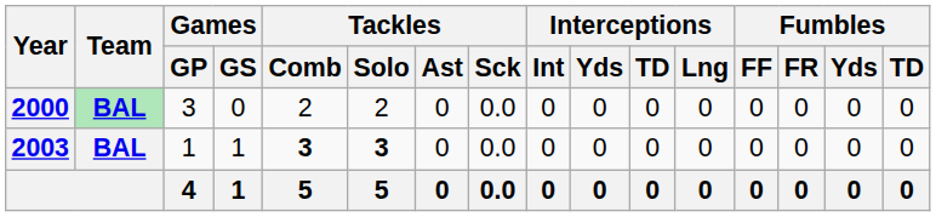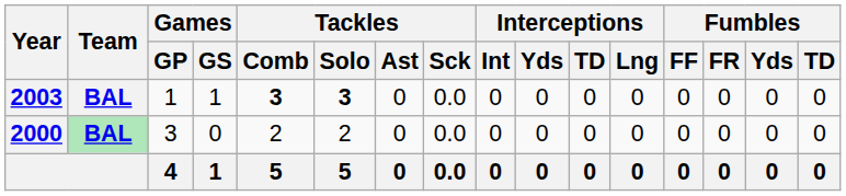 <table class="wikitable" style="text-align:center">
 <tr>
 <th rowspan="2">Year</th>
 <th rowspan="2">Team</th>
 <th colspan="2">Games</th>
 <th colspan="4">Tackles</th>
 <th colspan="4">Interceptions</th>
 <th colspan="4">Fumbles</th>
 </tr>
 <tr>
 <th>GP</th>
 <th>GS</th>
 <th>Comb</th>
 <th>Solo</th>
 <th>Ast</th>
 <th>Sck</th>
 <th>Int</th>
 <th>Yds</th>
 <th>TD</th>
 <th>Lng</th>
 <th>FF</th>
 <th>FR</th>
 <th>Yds</th>
 <th>TD</th>
 </tr>
 <tr>
-<th><a href='#'>2000</a></th>
-<th style="background:#afe6ba; width:3em;"><a href='#'>BAL</a></th>
-<td>3</td>
-<td>0</td>
-<td>2</td>
-<td>2</td>
+<th><a href='#'>2003</a></th>
+<th><a href='#'>BAL</a></th>
+<td>1</td>
+<td>1</td>
+<td><strong>3</strong></td>
+<td><strong>3</strong></td>
 <td>0</td>
 <td>0.0</td>
 <td>0</td>
 <td>0</td>
 <td>0</td>
 <td>0</td>
 <td>0</td>
 <td>0</td>
 <td>0</td>
 <td>0</td>
 </tr>
 <tr>
-<th><a href='#'>2003</a></th>
-<th><a href='#'>BAL</a></th>
-<td>1</td>
-<td>1</td>
-<td><strong>3</strong></td>
-<td><strong>3</strong></td>
+<th><a href='#'>2000</a></th>
+<th style="background:#afe6ba; width:3em;"><a href='#'>BAL</a></th>
+<td>3</td>
+<td>0</td>
+<td>2</td>
+<td>2</td>
 <td>0</td>
 <td>0.0</td>
 <td>0</td>
 <td>0</td>
 <td>0</td>
 <td>0</td>
 <td>0</td>
 <td>0</td>
 <td>0</td>
 <td>0</td>
 </tr>
 <tr>
 <th colspan="2"></th>
 <th>4</th>
 <th>1</th>
 <th>5</th>
 <th>5</th>
 <th>0</th>
 <th>0.0</th>
 <th>0</th>
 <th>0</th>
 <th>0</th>
 <th>0</th>
 <th>0</th>
 <th>0</th>
 <th>0</th>
 <th>0</th>
 </tr>
 </table>
